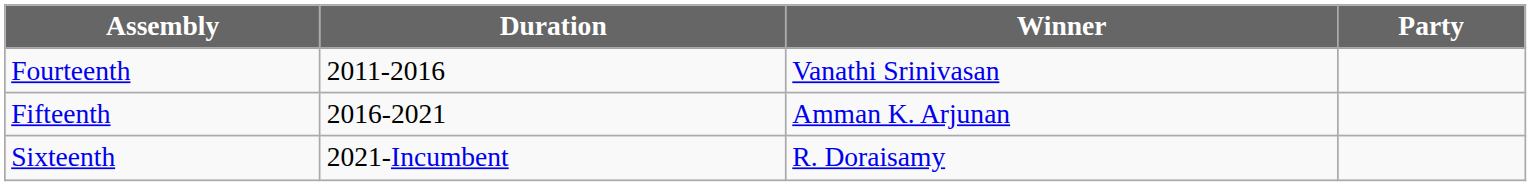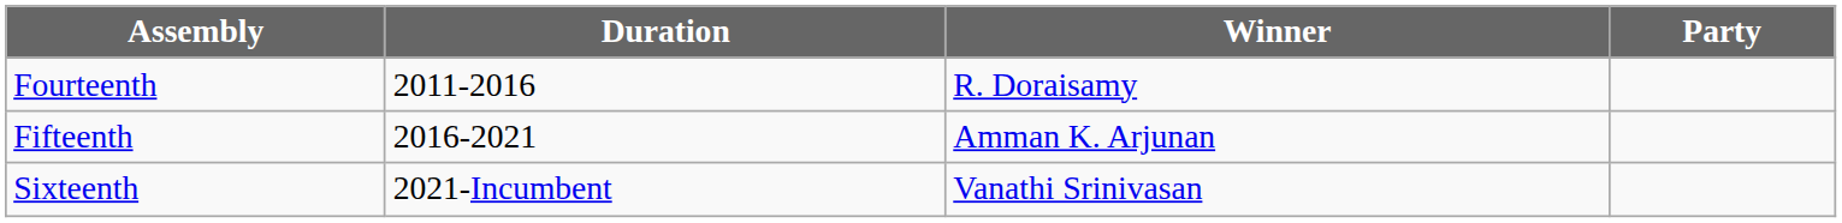 <table class="wikitable" width="70%">
 <tr>
 <th style="background-color:#666666; color:white">Assembly</th>
 <th style="background-color:#666666; color:white">Duration</th>
 <th style="background-color:#666666; color:white">Winner</th>
 <th style="background-color:#666666; color:white" colspan="2">Party</th>
 </tr>
 <tr>
 <td><a href='#'>Fourteenth</a></td>
 <td>2011-2016</td>
-<td><a href='#'>Vanathi Srinivasan</a></td>
+<td><a href='#'>R. Doraisamy</a></td>
 <td></td>
 </tr>
 <tr>
 <td><a href='#'>Fifteenth</a></td>
 <td>2016-2021</td>
 <td><a href='#'>Amman K. Arjunan</a></td>
 </tr>
 <tr>
 <td><a href='#'>Sixteenth</a></td>
 <td>2021-<a href='#'>Incumbent</a></td>
-<td><a href='#'>R. Doraisamy</a></td>
+<td><a href='#'>Vanathi Srinivasan</a></td>
 <td></td>
 </tr>
 </table>
